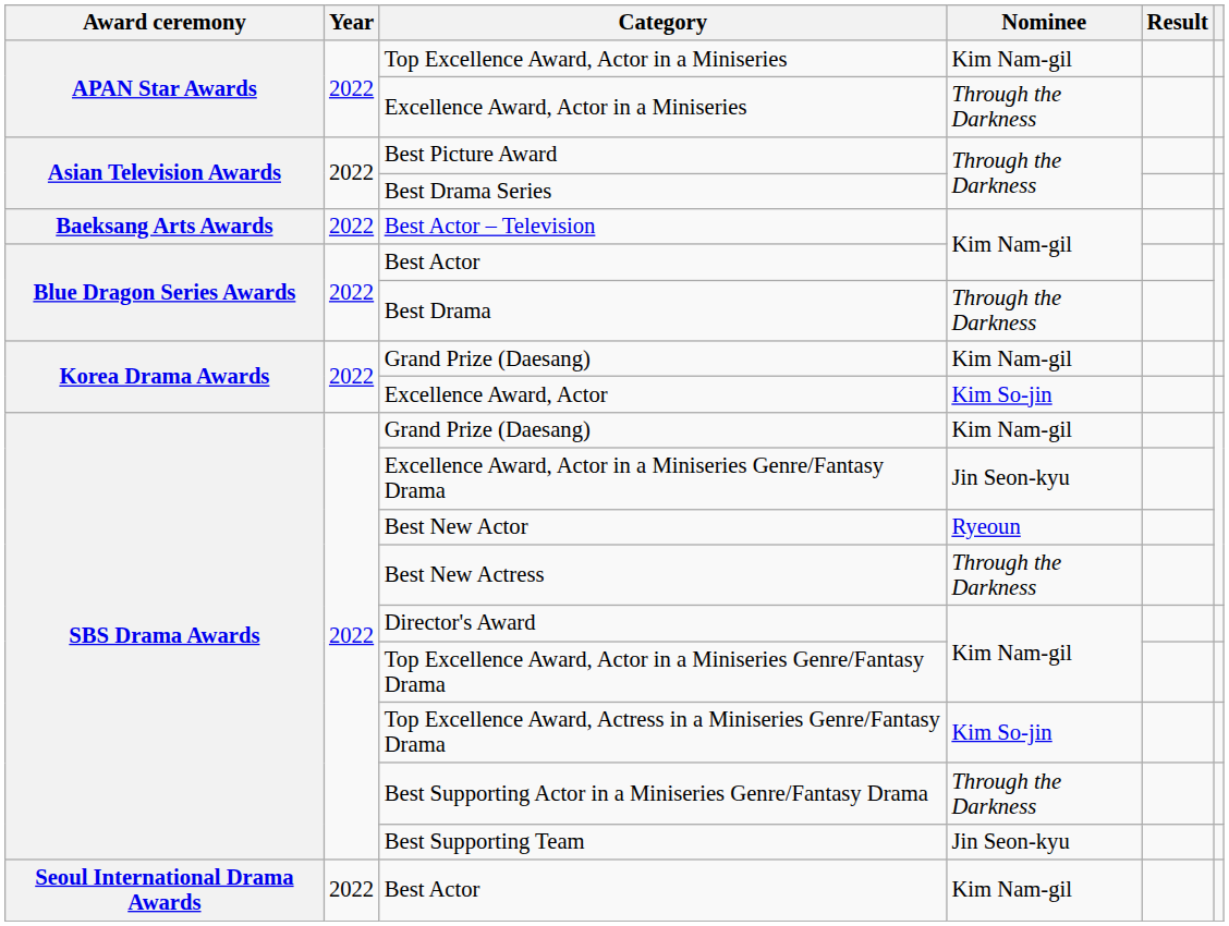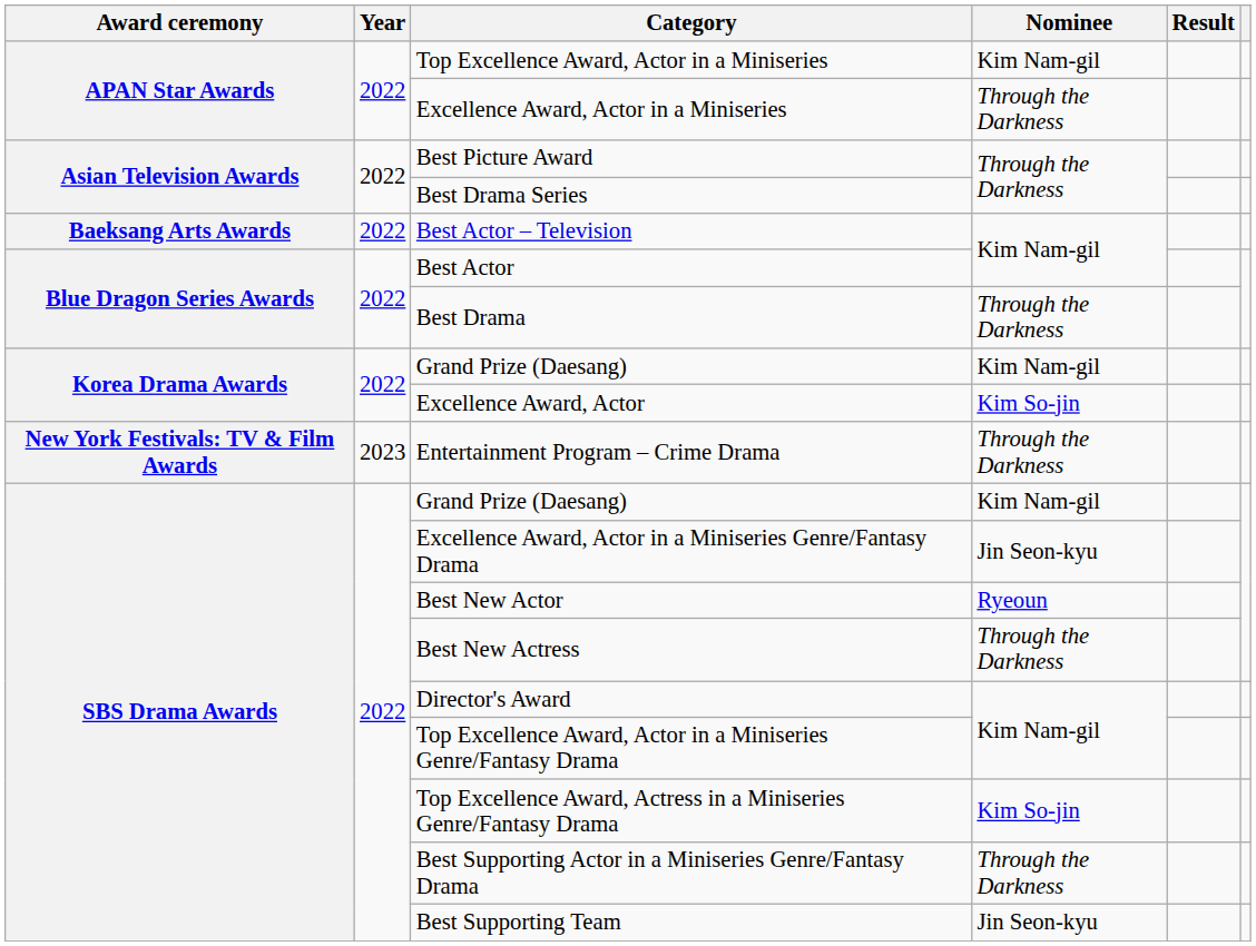 <table class="wikitable plainrowheaders sortable">
 <tr>
 <th scope="col">Award ceremony</th>
 <th scope="col">Year</th>
 <th scope="col">Category</th>
 <th scope="col">Nominee</th>
 <th scope="col">Result</th>
 <th scope="col" class="unsortable"></th>
 </tr>
 <tr>
 <th scope="row" rowspan="2"><a href='#'>APAN Star Awards</a></th>
 <td style="text-align:center" rowspan="2"><a href='#'>2022</a></td>
 <td>Top Excellence Award, Actor in a Miniseries</td>
 <td>Kim Nam-gil</td>
 <td></td>
 <td style="text-align:center"></td>
 </tr>
 <tr>
 <td>Excellence Award, Actor in a Miniseries</td>
 <td><em>Through the Darkness</em></td>
 <td></td>
 <td style="text-align:center"></td>
 </tr>
 <tr>
 <th scope="row"  rowspan="2"><a href='#'>Asian Television Awards</a></th>
 <td style="text-align:center;"  rowspan="2">2022</td>
 <td>Best Picture Award</td>
 <td rowspan="2"><em>Through the Darkness</em></td>
 <td></td>
 <td style="text-align:center;"></td>
 </tr>
 <tr>
 <td>Best Drama Series</td>
 <td></td>
 <td style="text-align:center;"></td>
 </tr>
 <tr>
 <th scope="row"  rowspan="1"><a href='#'>Baeksang Arts Awards</a></th>
 <td style="text-align:center" rowspan="1"><a href='#'>2022</a></td>
 <td><a href='#'>Best Actor – Television</a></td>
 <td rowspan="2">Kim Nam-gil</td>
 <td></td>
 <td style="text-align:center"></td>
 </tr>
 <tr>
 <th scope="row" rowspan="2"><a href='#'>Blue Dragon Series Awards</a></th>
 <td style="text-align:center" rowspan="2"><a href='#'>2022</a></td>
 <td>Best Actor</td>
 <td></td>
 <td style="text-align:center" rowspan="2"></td>
 </tr>
 <tr>
 <td>Best Drama</td>
 <td><em>Through the Darkness</em></td>
 <td></td>
 </tr>
 <tr>
 <th scope="row" rowspan="2"><a href='#'>Korea Drama Awards</a></th>
 <td style="text-align:center" rowspan="2"><a href='#'>2022</a></td>
 <td>Grand Prize (Daesang)</td>
 <td>Kim Nam-gil</td>
 <td></td>
 <td style="text-align:center"></td>
 </tr>
 <tr>
 <td>Excellence Award, Actor</td>
 <td><a href='#'>Kim So-jin</a></td>
 <td></td>
 <td style="text-align:center"></td>
 </tr>
 <tr>
+<th scope="row"><a href='#'>New York Festivals: TV & Film Awards</a></th>
+<td style="text-align:center">2023</td>
+<td>Entertainment Program – Crime Drama</td>
+<td><em>Through the Darkness</em></td>
+<td></td>
+<td style="text-align:center"></td>
+</tr>
+<tr>
 <th scope="row"  rowspan="9"><a href='#'>SBS Drama Awards</a></th>
 <td style="text-align:center" rowspan="9"><a href='#'>2022</a></td>
 <td>Grand Prize (Daesang)</td>
 <td>Kim Nam-gil</td>
 <td></td>
 <td style="text-align:center" rowspan="4"></td>
 </tr>
 <tr>
 <td>Excellence Award, Actor in a Miniseries Genre/Fantasy Drama</td>
 <td>Jin Seon-kyu</td>
 <td></td>
 </tr>
 <tr>
 <td>Best New Actor</td>
 <td><a href='#'>Ryeoun</a></td>
 <td></td>
 </tr>
 <tr>
 <td>Best New Actress</td>
 <td><em>Through the Darkness</em></td>
 <td></td>
 </tr>
 <tr>
 <td>Director's Award</td>
 <td rowspan="2">Kim Nam-gil</td>
 <td></td>
 <td style="text-align:center"></td>
 </tr>
 <tr>
 <td>Top Excellence Award, Actor in a Miniseries Genre/Fantasy Drama</td>
 <td></td>
 <td style="text-align:center"></td>
 </tr>
 <tr>
 <td>Top Excellence Award, Actress in a Miniseries Genre/Fantasy Drama</td>
 <td><a href='#'>Kim So-jin</a></td>
 <td></td>
 <td style="text-align:center"></td>
 </tr>
 <tr>
 <td>Best Supporting Actor in a Miniseries Genre/Fantasy Drama</td>
 <td><em>Through the Darkness</em></td>
 <td></td>
 <td style="text-align:center"></td>
 </tr>
 <tr>
 <td>Best Supporting Team</td>
 <td>Jin Seon-kyu</td>
 <td></td>
 <td style="text-align:center"></td>
 </tr>
-<tr>
-<th scope="row"><a href='#'>Seoul International Drama Awards</a></th>
-<td style="text-align:center">2022</td>
-<td>Best Actor</td>
-<td>Kim Nam-gil</td>
-<td></td>
-<td style="text-align:center"></td>
-</tr>
 </table>
